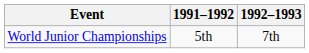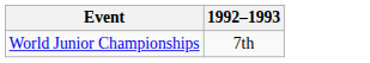 <table class="wikitable">
 <tr>
 <th>Event</th>
-<th>1991–1992</th>
 <th>1992–1993</th>
 </tr>
 <tr>
 <td><a href='#'>World Junior Championships</a></td>
-<td align="center">5th</td>
 <td align="center">7th</td>
 </tr>
 </table>
